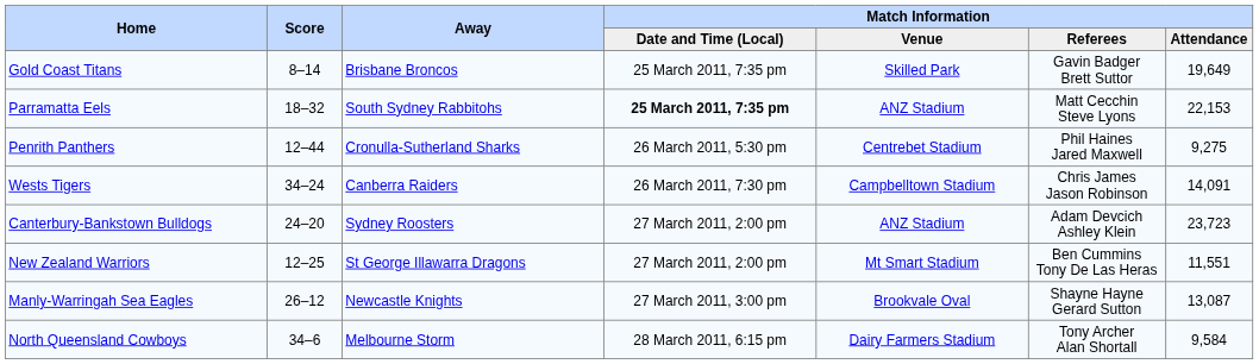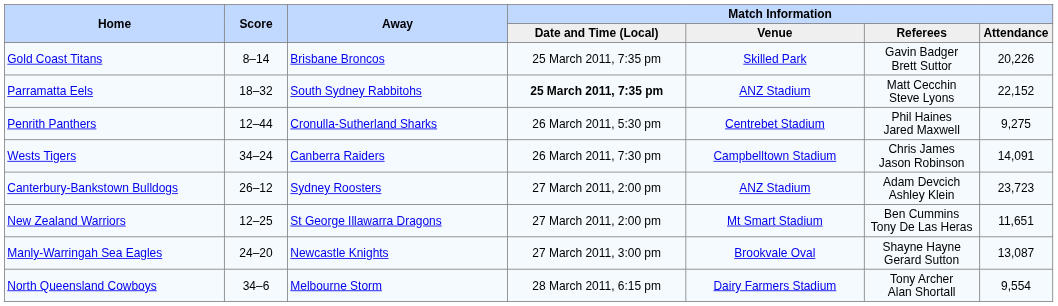 <table border="1" cellpadding="3" cellspacing="0" style="border-collapse:collapse; font-size:90%; width:100%;">
 <tr style="background:#c1d8ff;">
 <th rowspan="2" style="width:21%;">Home</th>
 <th rowspan="2" style="width:6%;">Score</th>
 <th rowspan="2" style="width:21%;">Away</th>
 <th colspan=6>Match Information</th>
 </tr>
 <tr style="background:#efefef;">
 <th width=17%>Date and Time (Local)</th>
 <th width=17%>Venue</th>
 <th width=11%>Referees</th>
 <th width=7%>Attendance</th>
 </tr>
 <tr style="text-align:center; background:#f5faff;">
 <td align=left> <a href='#'>Gold Coast Titans</a></td>
 <td>8–14</td>
 <td align=left> <a href='#'>Brisbane Broncos</a></td>
 <td>25 March 2011, 7:35 pm</td>
 <td><a href='#'>Skilled Park</a></td>
 <td>Gavin Badger<br>Brett Suttor</td>
-<td>19,649</td>
+<td>20,226</td>
 </tr>
 <tr style="text-align:center; background:#f5faff;">
 <td align=left> <a href='#'>Parramatta Eels</a></td>
 <td>18–32</td>
 <td align=left> <a href='#'>South Sydney Rabbitohs</a></td>
 <td><strong>25 March 2011, 7:35 pm</strong></td>
 <td><a href='#'>ANZ Stadium</a></td>
 <td>Matt Cecchin<br>Steve Lyons</td>
-<td>22,153</td>
+<td>22,152</td>
 </tr>
 <tr style="text-align:center; background:#f5faff;">
 <td align=left> <a href='#'>Penrith Panthers</a></td>
 <td>12–44</td>
 <td align=left> <a href='#'>Cronulla-Sutherland Sharks</a></td>
 <td>26 March 2011, 5:30 pm</td>
 <td><a href='#'>Centrebet Stadium</a></td>
 <td>Phil Haines<br>Jared Maxwell</td>
 <td>9,275</td>
 </tr>
 <tr style="text-align:center; background:#f5faff;">
 <td align=left> <a href='#'>Wests Tigers</a></td>
 <td>34–24</td>
 <td align=left> <a href='#'>Canberra Raiders</a></td>
 <td>26 March 2011, 7:30 pm</td>
 <td><a href='#'>Campbelltown Stadium</a></td>
 <td>Chris James<br>Jason Robinson</td>
 <td>14,091</td>
 </tr>
 <tr style="text-align:center; background:#f5faff;">
 <td align=left> <a href='#'>Canterbury-Bankstown Bulldogs</a></td>
-<td>24–20</td>
+<td>26–12</td>
 <td align=left> <a href='#'>Sydney Roosters</a></td>
 <td>27 March 2011, 2:00 pm</td>
 <td><a href='#'>ANZ Stadium</a></td>
 <td>Adam Devcich<br>Ashley Klein</td>
 <td>23,723</td>
 </tr>
 <tr style="text-align:center; background:#f5faff;">
 <td align=left> <a href='#'>New Zealand Warriors</a></td>
 <td>12–25</td>
 <td align=left> <a href='#'>St George Illawarra Dragons</a></td>
 <td>27 March 2011, 2:00 pm</td>
 <td><a href='#'>Mt Smart Stadium</a></td>
 <td>Ben Cummins<br>Tony De Las Heras</td>
-<td>11,551</td>
+<td>11,651</td>
 </tr>
 <tr style="text-align:center; background:#f5faff;">
 <td align=left> <a href='#'>Manly-Warringah Sea Eagles</a></td>
-<td>26–12</td>
+<td>24–20</td>
 <td align=left> <a href='#'>Newcastle Knights</a></td>
 <td>27 March 2011, 3:00 pm</td>
 <td><a href='#'>Brookvale Oval</a></td>
 <td>Shayne Hayne<br>Gerard Sutton</td>
 <td>13,087</td>
 </tr>
 <tr style="text-align:center; background:#f5faff;">
 <td align=left> <a href='#'>North Queensland Cowboys</a></td>
 <td>34–6</td>
 <td align=left> <a href='#'>Melbourne Storm</a></td>
 <td>28 March 2011, 6:15 pm</td>
 <td><a href='#'>Dairy Farmers Stadium</a></td>
 <td>Tony Archer<br>Alan Shortall</td>
-<td>9,584</td>
+<td>9,554</td>
 </tr>
 </table>
